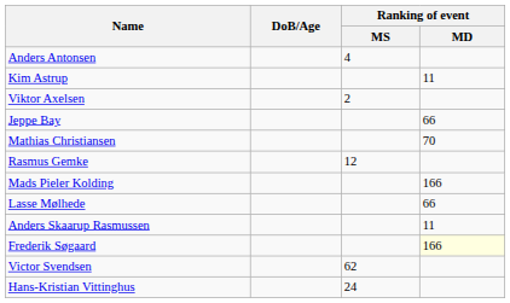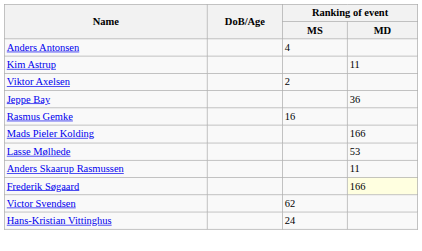 <table class="wikitable"  style="width:600px; font-size:95%;">
 <tr>
 <th align="left" rowspan="2">Name</th>
 <th align="left" rowspan="2">DoB/Age</th>
 <th align="center" colspan="2">Ranking of event</th>
 </tr>
 <tr>
 <th align="center">MS</th>
 <th align="center">MD</th>
 </tr>
 <tr>
 <td align="left"><a href='#'>Anders Antonsen</a></td>
 <td align="left"></td>
 <td>4</td>
 <td></td>
 </tr>
 <tr>
 <td align="left"><a href='#'>Kim Astrup</a></td>
 <td align="left"></td>
 <td></td>
 <td>11</td>
 </tr>
 <tr>
 <td align="left"><a href='#'>Viktor Axelsen</a></td>
 <td align="left"></td>
 <td>2</td>
 <td></td>
 </tr>
 <tr>
 <td align="left"><a href='#'>Jeppe Bay</a></td>
 <td align="left"></td>
 <td></td>
-<td>66</td>
-</tr>
-<tr>
-<td align="left"><a href='#'>Mathias Christiansen</a></td>
-<td align="left"></td>
-<td></td>
-<td>70</td>
+<td>36</td>
 </tr>
 <tr>
 <td align="left"><a href='#'>Rasmus Gemke</a></td>
 <td align="left"></td>
-<td>12</td>
+<td>16</td>
 <td></td>
 </tr>
 <tr>
 <td align="left"><a href='#'>Mads Pieler Kolding</a></td>
 <td align="left"></td>
 <td></td>
 <td>166</td>
 </tr>
 <tr>
 <td align="left"><a href='#'>Lasse Mølhede</a></td>
 <td align="left"></td>
 <td></td>
-<td>66</td>
+<td>53</td>
 </tr>
 <tr>
 <td align="left"><a href='#'>Anders Skaarup Rasmussen</a></td>
 <td align="left"></td>
 <td></td>
 <td>11</td>
 </tr>
 <tr>
 <td align="left"><a href='#'>Frederik Søgaard</a></td>
 <td align="left"></td>
 <td></td>
 <td style="background: lightyellow;">166</td>
 </tr>
 <tr>
 <td align="left"><a href='#'>Victor Svendsen</a></td>
 <td align="left"></td>
 <td>62</td>
 <td></td>
 </tr>
 <tr>
 <td align="left"><a href='#'>Hans-Kristian Vittinghus</a></td>
 <td align="left"></td>
 <td>24</td>
 <td></td>
 </tr>
 </table>
